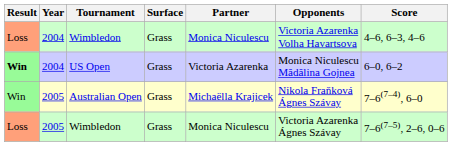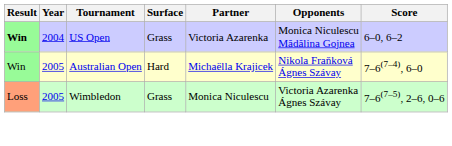 <table class="wikitable sortable">
 <tr>
 <th>Result</th>
 <th>Year</th>
 <th>Tournament</th>
 <th>Surface</th>
 <th>Partner</th>
 <th>Opponents</th>
 <th>Score</th>
-</tr>
-<tr style="background:#cfc">
-<td bgcolor=FFA07A>Loss</td>
-<td><a href='#'>2004</a></td>
-<td><a href='#'>Wimbledon</a></td>
-<td>Grass</td>
-<td> <a href='#'>Monica Niculescu</a></td>
-<td> <a href='#'>Victoria Azarenka</a> <br>  <a href='#'>Volha Havartsova</a></td>
-<td>4–6, 6–3, 4–6</td>
 </tr>
 <tr bgcolor=#ccf>
 <td bgcolor=98FB98><strong>Win</strong></td>
 <td><a href='#'>2004</a></td>
 <td><a href='#'>US Open</a></td>
 <td>Grass</td>
 <td> Victoria Azarenka</td>
 <td> Monica Niculescu <br>  <a href='#'>Mădălina Gojnea</a></td>
 <td>6–0, 6–2</td>
 </tr>
 <tr bgcolor=#ffc>
 <td bgcolor=98FB98>Win</td>
 <td><a href='#'>2005</a></td>
 <td><a href='#'>Australian Open</a></td>
-<td>Grass</td>
+<td>Hard</td>
 <td> <a href='#'>Michaëlla Krajicek</a></td>
 <td> <a href='#'>Nikola Fraňková</a> <br>  <a href='#'>Ágnes Szávay</a></td>
 <td>7–6<sup>(7–4)</sup>, 6–0</td>
 </tr>
 <tr bgcolor=#cfc>
 <td bgcolor=FFA07A>Loss</td>
 <td><a href='#'>2005</a></td>
 <td>Wimbledon</td>
 <td>Grass</td>
 <td> Monica Niculescu</td>
 <td> Victoria Azarenka <br>  Ágnes Szávay</td>
 <td>7–6<sup>(7–5)</sup>, 2–6, 0–6</td>
 </tr>
 </table>
